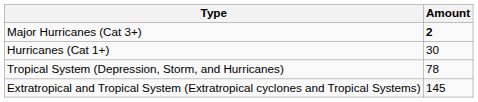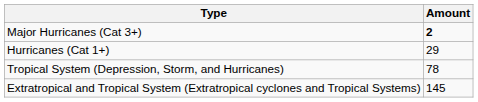 <table class="wikitable">
 <tr>
 <th>Type</th>
 <th>Amount</th>
 </tr>
 <tr>
 <td>Major Hurricanes (Cat 3+)</td>
 <td><strong>2</strong></td>
 </tr>
 <tr>
 <td>Hurricanes (Cat 1+)</td>
-<td>30</td>
+<td>29</td>
 </tr>
 <tr>
 <td>Tropical System (Depression, Storm, and Hurricanes)</td>
 <td>78</td>
 </tr>
 <tr>
 <td>Extratropical and Tropical System (Extratropical cyclones and Tropical Systems)</td>
 <td>145</td>
 </tr>
 </table>
